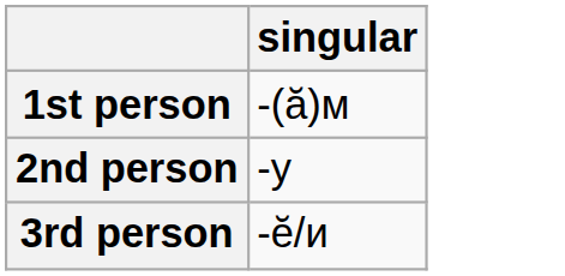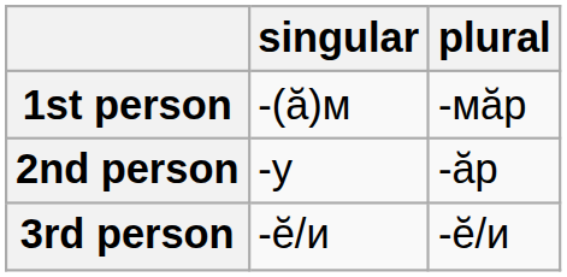 <table class="wikitable">
 <tr>
 <th></th>
 <th>singular</th>
+<th>plural</th>
 </tr>
 <tr>
 <th>1st person</th>
 <td>-(ӑ)м</td>
+<td>-мӑр</td>
 </tr>
 <tr>
 <th>2nd person</th>
 <td>-у</td>
+<td>-ӑр</td>
 </tr>
 <tr>
 <th>3rd person</th>
 <td>-ӗ/и</td>
+<td>-ӗ/и</td>
 </tr>
 </table>
